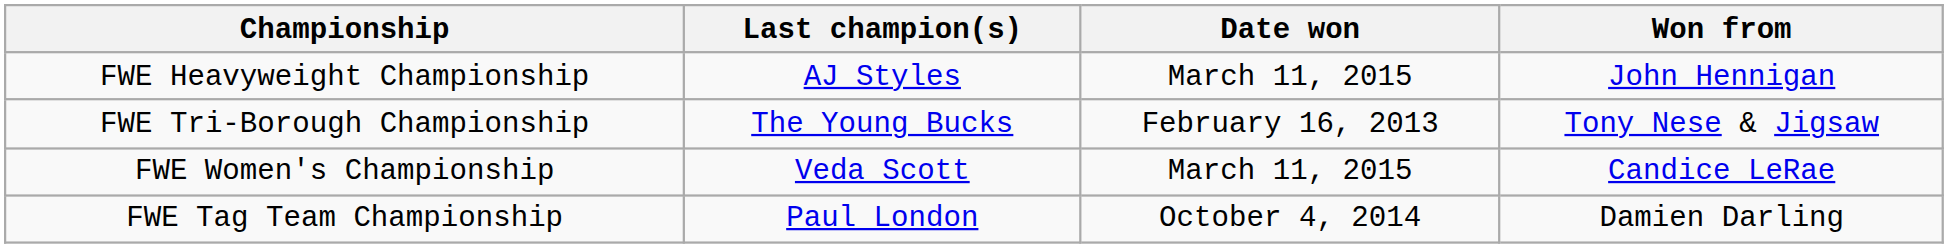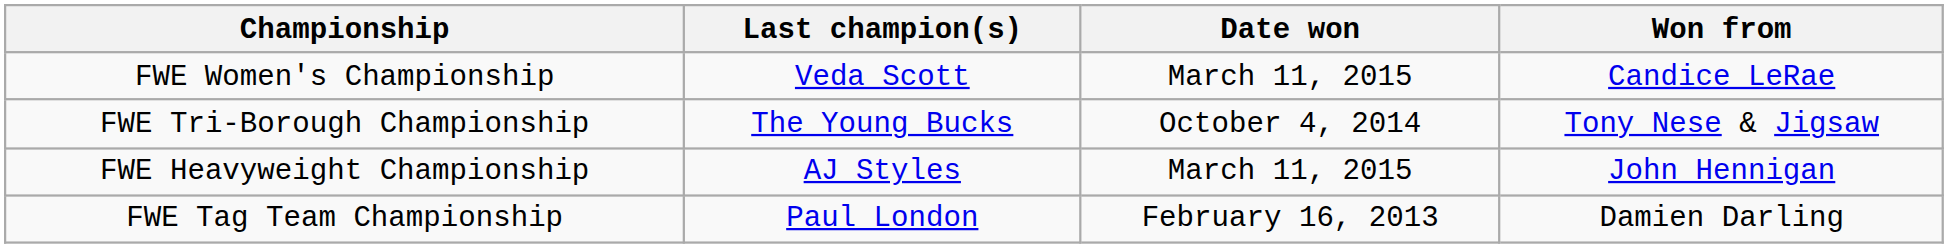 <table class="wikitable sortable"  style="width:98%; text-align:center;">
 <tr>
 <th>Championship</th>
 <th>Last champion(s)</th>
 <th>Date won</th>
 <th>Won from</th>
 </tr>
 <tr>
+<td>FWE Women's Championship</td>
+<td><a href='#'>Veda Scott</a></td>
+<td>March 11, 2015</td>
+<td><a href='#'>Candice LeRae</a></td>
+</tr>
+<tr>
+<td>FWE Tri-Borough Championship</td>
+<td><a href='#'>The Young Bucks</a></td>
+<td>October 4, 2014</td>
+<td><a href='#'>Tony Nese</a> & <a href='#'>Jigsaw</a></td>
+</tr>
+<tr>
 <td>FWE Heavyweight Championship</td>
 <td><a href='#'>AJ Styles</a></td>
 <td>March 11, 2015</td>
 <td><a href='#'>John Hennigan</a></td>
 </tr>
 <tr>
-<td>FWE Tri-Borough Championship</td>
-<td><a href='#'>The Young Bucks</a></td>
-<td>February 16, 2013</td>
-<td><a href='#'>Tony Nese</a> & <a href='#'>Jigsaw</a></td>
-</tr>
-<tr>
-<td>FWE Women's Championship</td>
-<td><a href='#'>Veda Scott</a></td>
-<td>March 11, 2015</td>
-<td><a href='#'>Candice LeRae</a></td>
-</tr>
-<tr>
 <td>FWE Tag Team Championship</td>
 <td><a href='#'>Paul London</a></td>
-<td>October 4, 2014</td>
+<td>February 16, 2013</td>
 <td>Damien Darling</td>
 </tr>
 </table>
